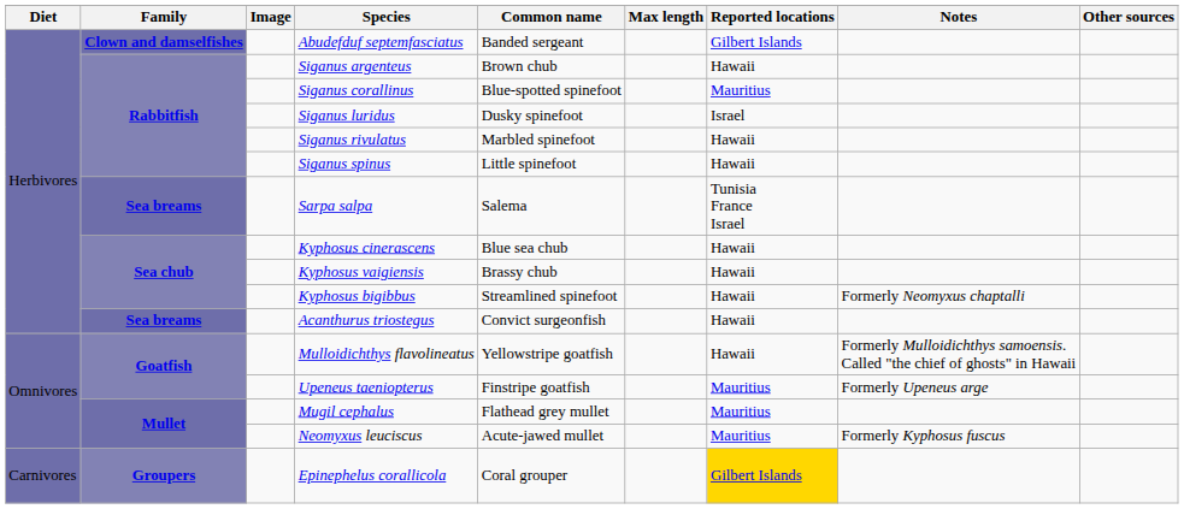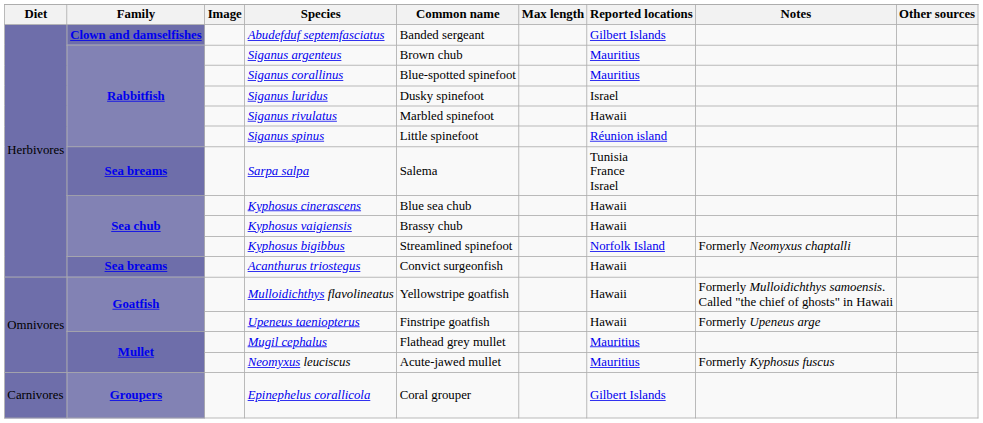 <table class="wikitable">
 <tr>
 </tr>
 <tr>
 <th>Diet</th>
 <th>Family</th>
 <th>Image</th>
 <th>Species</th>
 <th>Common name</th>
 <th>Max length</th>
 <th>Reported locations</th>
 <th>Notes</th>
 <th>Other sources</th>
 </tr>
 <tr>
 <td style="background:rgb(110,110,170)" rowspan=11><span>Herbivores</span></td>
 <th style="background:rgb(110,110,170)"><a href='#'><span>Clown and damselfishes</span></a></th>
 <td></td>
 <td><em><a href='#'>Abudefduf septemfasciatus</a></em></td>
 <td>Banded sergeant</td>
 <td></td>
 <td><a href='#'>Gilbert Islands</a></td>
 <td></td>
 <td></td>
 </tr>
 <tr>
 <th style="background:rgb(130,130,180)" rowspan=5><a href='#'><span>Rabbitfish</span></a></th>
 <td></td>
 <td><em><a href='#'>Siganus argenteus</a></em></td>
 <td>Brown chub</td>
 <td></td>
-<td>Hawaii</td>
+<td><a href='#'>Mauritius</a></td>
 <td></td>
 <td></td>
 </tr>
 <tr>
 <td></td>
 <td><em><a href='#'>Siganus corallinus</a></em></td>
 <td>Blue-spotted spinefoot</td>
 <td></td>
 <td><a href='#'>Mauritius</a></td>
 <td></td>
 <td></td>
 </tr>
 <tr>
 <td></td>
 <td><em><a href='#'>Siganus luridus</a></em></td>
 <td>Dusky spinefoot</td>
 <td></td>
 <td>Israel</td>
 <td></td>
 <td></td>
 </tr>
 <tr>
 <td></td>
 <td><em><a href='#'>Siganus rivulatus</a></em></td>
 <td>Marbled spinefoot</td>
 <td></td>
 <td>Hawaii</td>
 <td></td>
 <td></td>
 </tr>
 <tr>
 <td></td>
 <td><em><a href='#'>Siganus spinus</a></em></td>
 <td>Little spinefoot</td>
 <td></td>
-<td>Hawaii</td>
+<td><a href='#'>Réunion island</a></td>
 <td></td>
 <td></td>
 </tr>
 <tr>
 <th style="background:rgb(110,110,170)"><a href='#'><span>Sea breams</span></a></th>
 <td></td>
 <td><em><a href='#'>Sarpa salpa</a></em></td>
 <td>Salema</td>
 <td></td>
 <td>Tunisia<br>France<br>Israel</td>
 <td></td>
 <td></td>
 </tr>
 <tr>
 <th style="background:rgb(130,130,180)" rowspan=3><a href='#'><span>Sea chub</span></a></th>
 <td></td>
 <td><em><a href='#'>Kyphosus cinerascens</a></em></td>
 <td>Blue sea chub</td>
 <td></td>
 <td>Hawaii</td>
 <td></td>
 <td></td>
 </tr>
 <tr>
 <td></td>
 <td><em><a href='#'>Kyphosus vaigiensis</a></em></td>
 <td>Brassy chub</td>
 <td></td>
 <td>Hawaii</td>
 <td></td>
 <td></td>
 </tr>
 <tr>
 <td></td>
 <td><em><a href='#'>Kyphosus bigibbus</a></em></td>
 <td>Streamlined spinefoot</td>
 <td></td>
-<td>Hawaii</td>
+<td><a href='#'>Norfolk Island</a></td>
 <td>Formerly <em>Neomyxus chaptalli</em></td>
 <td></td>
 </tr>
 <tr>
 <th style="background:rgb(110,110,170)"><a href='#'><span>Sea breams</span></a></th>
 <td></td>
 <td><em><a href='#'>Acanthurus triostegus</a></em></td>
 <td>Convict surgeonfish</td>
 <td></td>
 <td>Hawaii</td>
 <td></td>
 <td></td>
 </tr>
 <tr>
 <td style="background:rgb(110,110,170)" rowspan=4><span>Omnivores</span></td>
 <th style="background:rgb(130,130,180)" rowspan=2><a href='#'><span>Goatfish</span></a></th>
 <td></td>
 <td><em><a href='#'>Mulloidichthys</a> flavolineatus</em></td>
 <td>Yellowstripe goatfish</td>
 <td></td>
 <td>Hawaii</td>
 <td>Formerly <em>Mulloidichthys samoensis</em>.<br>Called "the chief of ghosts" in Hawaii</td>
 <td></td>
 </tr>
 <tr>
 <td></td>
 <td><em><a href='#'>Upeneus taeniopterus</a></em></td>
 <td>Finstripe goatfish</td>
 <td></td>
-<td><a href='#'>Mauritius</a></td>
+<td>Hawaii</td>
 <td>Formerly <em>Upeneus arge</em></td>
 <td></td>
 </tr>
 <tr>
 <th style="background:rgb(110,110,170)" rowspan=2><a href='#'><span>Mullet</span></a></th>
 <td></td>
 <td><em><a href='#'>Mugil cephalus</a></em></td>
 <td>Flathead grey mullet</td>
 <td></td>
 <td><a href='#'>Mauritius</a></td>
 <td></td>
 <td></td>
 </tr>
 <tr>
 <td></td>
 <td><em><a href='#'>Neomyxus</a> leuciscus</em></td>
 <td>Acute-jawed mullet</td>
 <td></td>
 <td><a href='#'>Mauritius</a></td>
 <td>Formerly <em>Kyphosus fuscus</em></td>
 <td></td>
 </tr>
 <tr>
 <td style="background:rgb(110,110,170)"><span>Carnivores</span></td>
 <th style="background:rgb(130,130,180)" height=50px><a href='#'><span>Groupers</span></a></th>
 <td></td>
 <td><em><a href='#'>Epinephelus corallicola</a></em></td>
 <td>Coral grouper</td>
 <td></td>
-<td style="background: gold;"><a href='#'>Gilbert Islands</a></td>
+<td><a href='#'>Gilbert Islands</a></td>
 <td></td>
 <td></td>
 </tr>
 </table>
